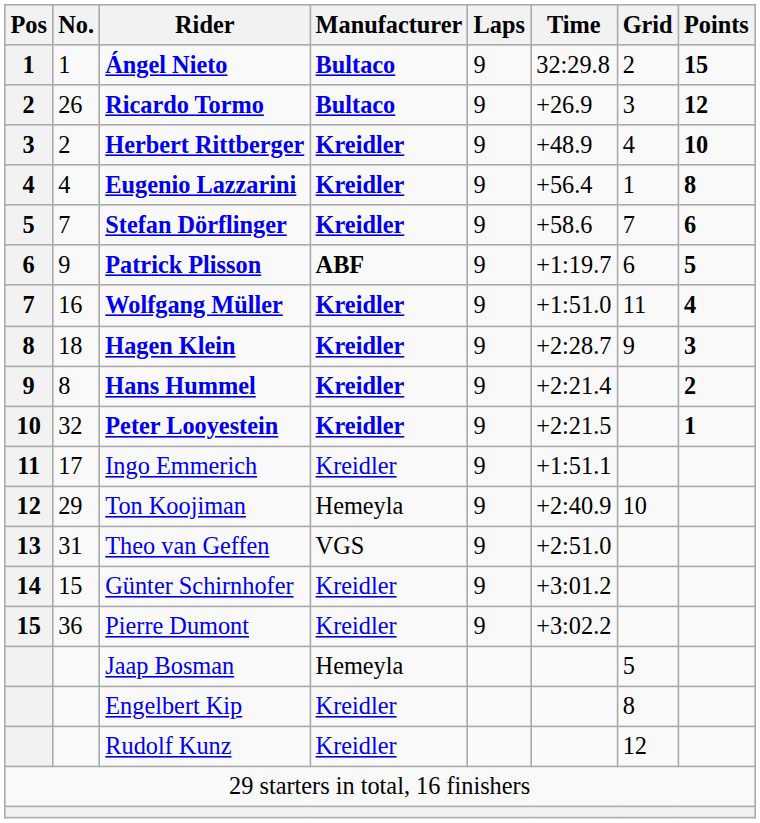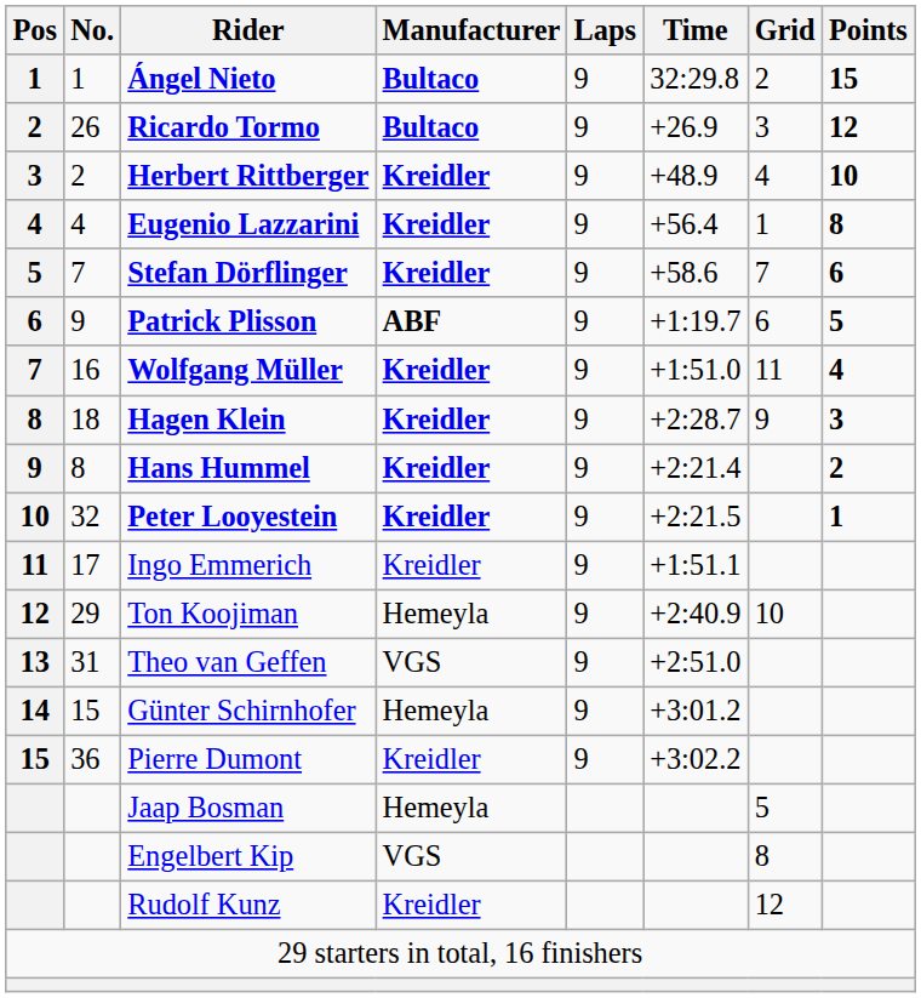 <table class="wikitable" style="font-size: 95%;">
 <tr>
 <th>Pos</th>
 <th>No.</th>
 <th>Rider</th>
 <th>Manufacturer</th>
 <th>Laps</th>
 <th>Time</th>
 <th>Grid</th>
 <th>Points</th>
 </tr>
 <tr>
 <th>1</th>
 <td>1</td>
 <td> <strong><a href='#'>Ángel Nieto</a></strong></td>
 <td><strong><a href='#'>Bultaco</a></strong></td>
 <td>9</td>
 <td>32:29.8</td>
 <td>2</td>
 <td><strong>15</strong></td>
 </tr>
 <tr>
 <th>2</th>
 <td>26</td>
 <td> <strong><a href='#'>Ricardo Tormo</a></strong></td>
 <td><strong><a href='#'>Bultaco</a></strong></td>
 <td>9</td>
 <td>+26.9</td>
 <td>3</td>
 <td><strong>12</strong></td>
 </tr>
 <tr>
 <th>3</th>
 <td>2</td>
 <td> <strong><a href='#'>Herbert Rittberger</a></strong></td>
 <td><strong><a href='#'>Kreidler</a></strong></td>
 <td>9</td>
 <td>+48.9</td>
 <td>4</td>
 <td><strong>10</strong></td>
 </tr>
 <tr>
 <th>4</th>
 <td>4</td>
 <td> <strong><a href='#'>Eugenio Lazzarini</a></strong></td>
 <td><strong><a href='#'>Kreidler</a></strong></td>
 <td>9</td>
 <td>+56.4</td>
 <td>1</td>
 <td><strong>8</strong></td>
 </tr>
 <tr>
 <th>5</th>
 <td>7</td>
 <td> <strong><a href='#'>Stefan Dörflinger</a></strong></td>
 <td><strong><a href='#'>Kreidler</a></strong></td>
 <td>9</td>
 <td>+58.6</td>
 <td>7</td>
 <td><strong>6</strong></td>
 </tr>
 <tr>
 <th>6</th>
 <td>9</td>
 <td> <strong><a href='#'>Patrick Plisson</a></strong></td>
 <td><strong>ABF</strong></td>
 <td>9</td>
 <td>+1:19.7</td>
 <td>6</td>
 <td><strong>5</strong></td>
 </tr>
 <tr>
 <th>7</th>
 <td>16</td>
 <td> <strong><a href='#'>Wolfgang Müller</a></strong></td>
 <td><strong><a href='#'>Kreidler</a></strong></td>
 <td>9</td>
 <td>+1:51.0</td>
 <td>11</td>
 <td><strong>4</strong></td>
 </tr>
 <tr>
 <th>8</th>
 <td>18</td>
 <td> <strong><a href='#'>Hagen Klein</a></strong></td>
 <td><strong><a href='#'>Kreidler</a></strong></td>
 <td>9</td>
 <td>+2:28.7</td>
 <td>9</td>
 <td><strong>3</strong></td>
 </tr>
 <tr>
 <th>9</th>
 <td>8</td>
 <td> <strong><a href='#'>Hans Hummel</a></strong></td>
 <td><strong><a href='#'>Kreidler</a></strong></td>
 <td>9</td>
 <td>+2:21.4</td>
 <td></td>
 <td><strong>2</strong></td>
 </tr>
 <tr>
 <th>10</th>
 <td>32</td>
 <td> <strong><a href='#'>Peter Looyestein</a></strong></td>
 <td><strong><a href='#'>Kreidler</a></strong></td>
 <td>9</td>
 <td>+2:21.5</td>
 <td></td>
 <td><strong>1</strong></td>
 </tr>
 <tr>
 <th>11</th>
 <td>17</td>
 <td> <a href='#'>Ingo Emmerich</a></td>
 <td><a href='#'>Kreidler</a></td>
 <td>9</td>
 <td>+1:51.1</td>
 <td></td>
 <td></td>
 </tr>
 <tr>
 <th>12</th>
 <td>29</td>
 <td> <a href='#'>Ton Koojiman</a></td>
 <td>Hemeyla</td>
 <td>9</td>
 <td>+2:40.9</td>
 <td>10</td>
 <td></td>
 </tr>
 <tr>
 <th>13</th>
 <td>31</td>
 <td> <a href='#'>Theo van Geffen</a></td>
 <td>VGS</td>
 <td>9</td>
 <td>+2:51.0</td>
 <td></td>
 <td></td>
 </tr>
 <tr>
 <th>14</th>
 <td>15</td>
 <td> <a href='#'>Günter Schirnhofer</a></td>
-<td><a href='#'>Kreidler</a></td>
+<td>Hemeyla</td>
 <td>9</td>
 <td>+3:01.2</td>
 <td></td>
 <td></td>
 </tr>
 <tr>
 <th>15</th>
 <td>36</td>
 <td> <a href='#'>Pierre Dumont</a></td>
 <td><a href='#'>Kreidler</a></td>
 <td>9</td>
 <td>+3:02.2</td>
 <td></td>
 <td></td>
 </tr>
 <tr>
 <th></th>
 <td></td>
 <td> <a href='#'>Jaap Bosman</a></td>
 <td>Hemeyla</td>
 <td></td>
 <td></td>
 <td>5</td>
 <td></td>
 </tr>
 <tr>
 <th></th>
 <td></td>
 <td> <a href='#'>Engelbert Kip</a></td>
-<td><a href='#'>Kreidler</a></td>
+<td>VGS</td>
 <td></td>
 <td></td>
 <td>8</td>
 <td></td>
 </tr>
 <tr>
 <th></th>
 <td></td>
 <td> <a href='#'>Rudolf Kunz</a></td>
 <td><a href='#'>Kreidler</a></td>
 <td></td>
 <td></td>
 <td>12</td>
 <td></td>
 </tr>
 <tr>
 <td colspan=8 align=center>29 starters in total, 16 finishers</td>
 </tr>
 <tr>
 <th colspan=8></th>
 </tr>
 </table>
